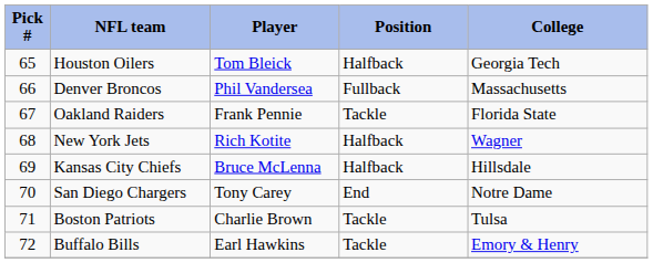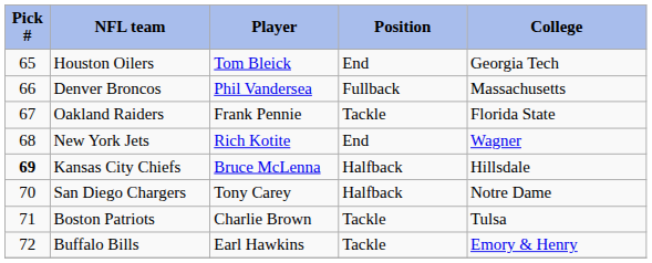 <table class="wikitable sortable sortable" style="width: 100%">
 <tr>
 <th style="background:#A8BDEC;" width=7%>Pick #</th>
 <th width=25% style="background:#A8BDEC;">NFL team</th>
 <th width=20% style="background:#A8BDEC;">Player</th>
 <th width=20% style="background:#A8BDEC;">Position</th>
 <th style="background:#A8BDEC;">College</th>
 </tr>
 <tr>
 <td align=center>65</td>
 <td>Houston Oilers</td>
 <td><a href='#'>Tom Bleick</a></td>
-<td>Halfback</td>
+<td>End</td>
 <td>Georgia Tech</td>
 </tr>
 <tr>
 <td align=center>66</td>
 <td>Denver Broncos</td>
 <td><a href='#'>Phil Vandersea</a></td>
 <td>Fullback</td>
 <td>Massachusetts</td>
 </tr>
 <tr>
 <td align=center>67</td>
 <td>Oakland Raiders</td>
 <td>Frank Pennie</td>
 <td>Tackle</td>
 <td>Florida State</td>
 </tr>
 <tr>
 <td align=center>68</td>
 <td>New York Jets</td>
 <td><a href='#'>Rich Kotite</a></td>
-<td>Halfback</td>
+<td>End</td>
 <td><a href='#'>Wagner</a></td>
 </tr>
 <tr>
-<td align=center>69</td>
+<td align=center><strong>69</strong></td>
 <td>Kansas City Chiefs</td>
 <td><a href='#'>Bruce McLenna</a></td>
 <td>Halfback</td>
 <td>Hillsdale</td>
 </tr>
 <tr>
 <td align=center>70</td>
 <td>San Diego Chargers</td>
 <td Tony Carey (American football)>Tony Carey</td>
-<td>End</td>
+<td>Halfback</td>
 <td>Notre Dame</td>
 </tr>
 <tr>
 <td align=center>71</td>
 <td>Boston Patriots</td>
 <td Charlie Brown (tackle)>Charlie Brown</td>
 <td>Tackle</td>
 <td>Tulsa</td>
 </tr>
 <tr>
 <td align=center>72</td>
 <td>Buffalo Bills</td>
 <td>Earl Hawkins</td>
 <td>Tackle</td>
 <td><a href='#'>Emory & Henry</a></td>
 </tr>
 <tr>
 </tr>
 </table>
